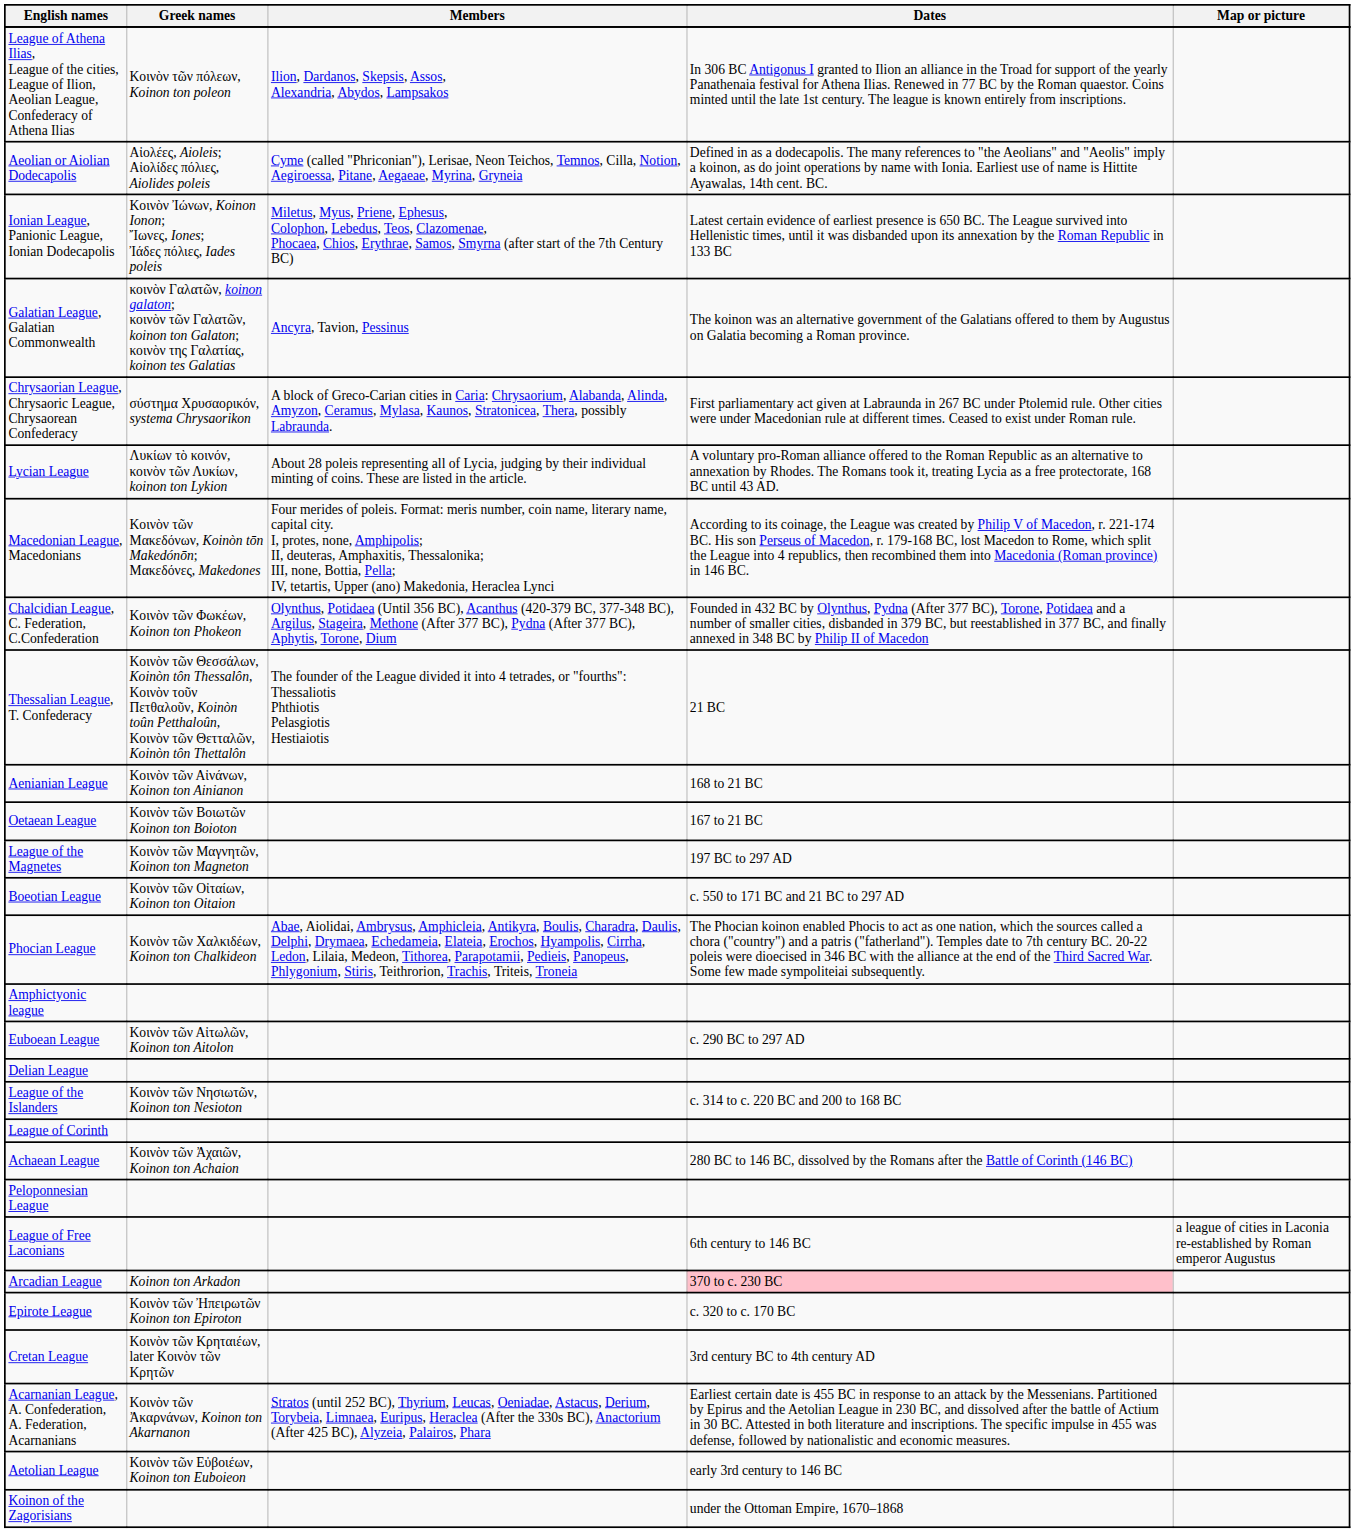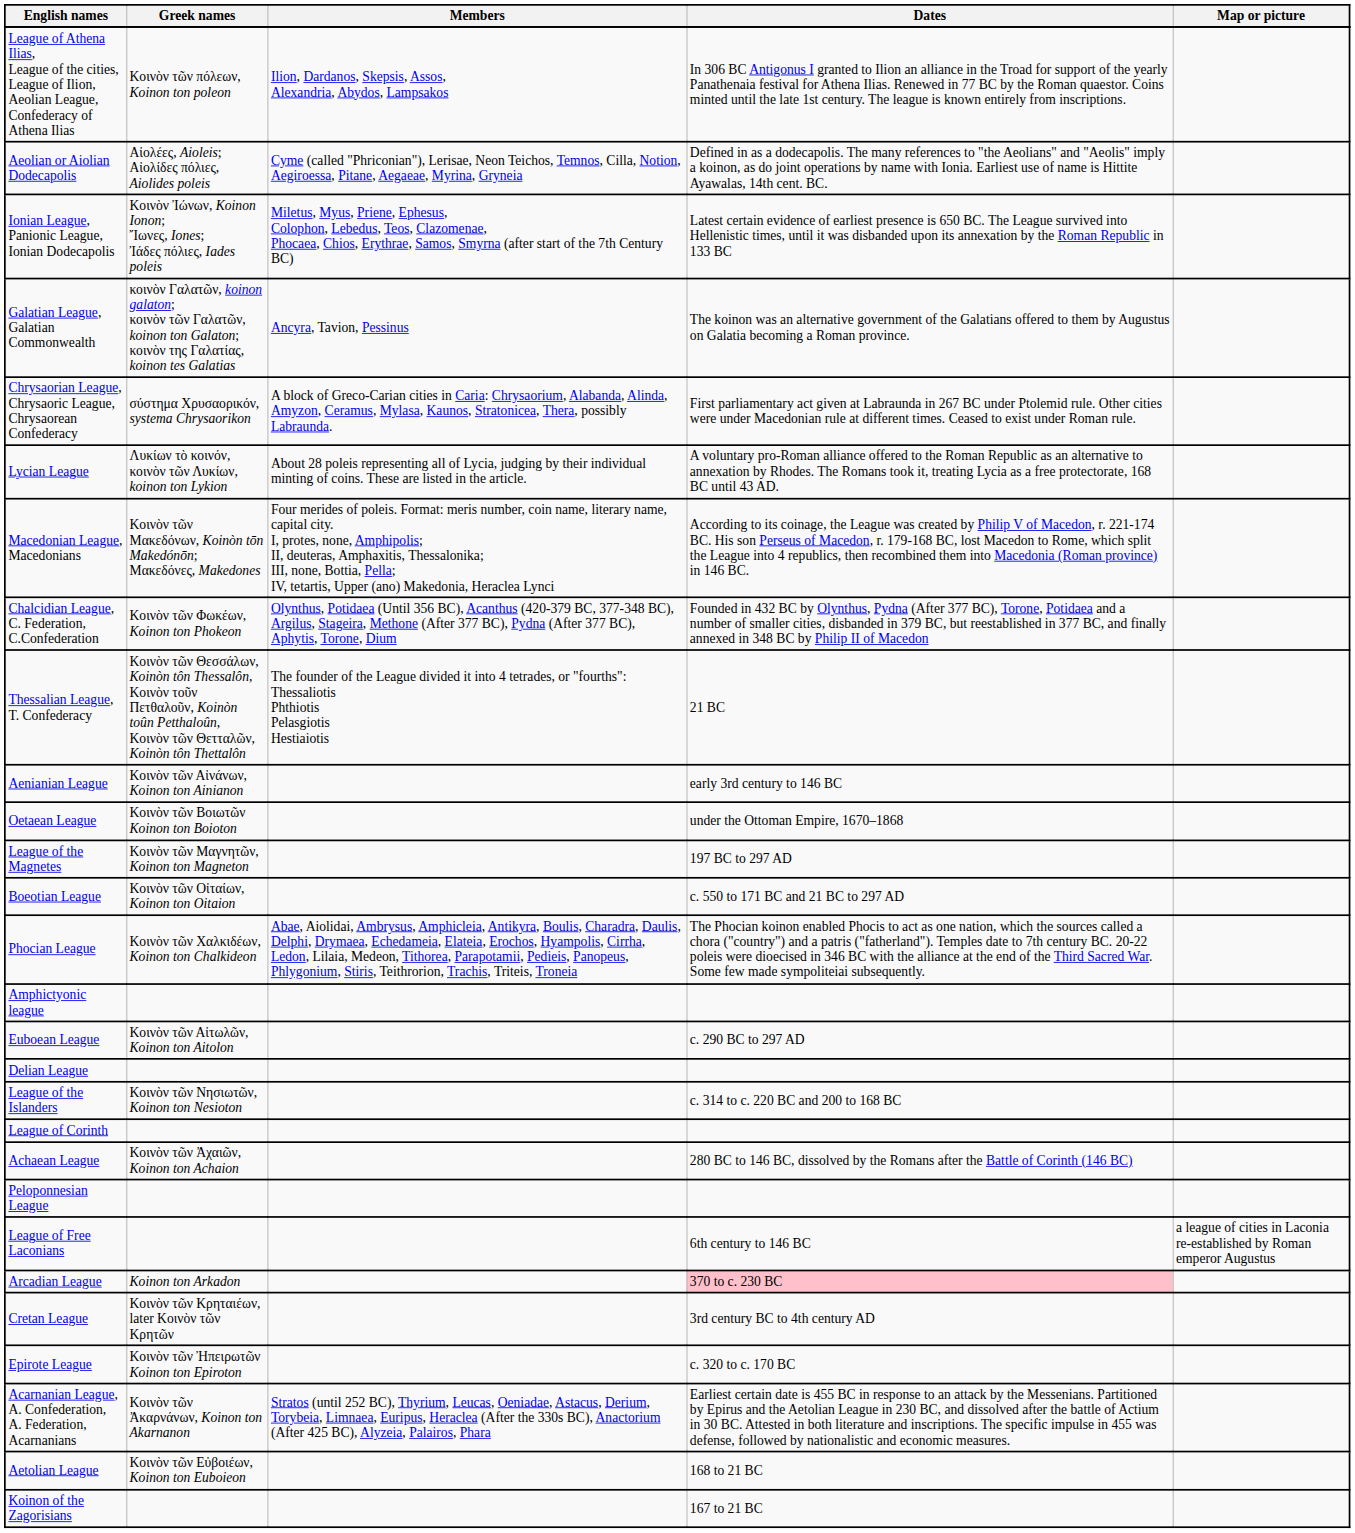 <table class="wikitable sortable" width="100%" style="border: 2px solid black;">
 <tr style="border: 2px solid black;">
 <th>English names</th>
 <th>Greek names</th>
 <th class="unsortable">Members</th>
 <th class="unsortable">Dates</th>
 <th class="unsortable" style="width: 200px;">Map or picture</th>
 </tr>
 <tr>
 </tr>
 <tr style="border: 2px solid black;">
 <td><a href='#'>League of Athena Ilias</a>, <br>League of the cities, <br>League of Ilion, <br>Aeolian League, <br>Confederacy of Athena Ilias</td>
 <td>Κοινὸν τῶν πόλεων, <em>Koinon ton poleon</em></td>
 <td><a href='#'>Ilion</a>, <a href='#'>Dardanos</a>, <a href='#'>Skepsis</a>, <a href='#'>Assos</a>, <br><a href='#'>Alexandria</a>, <a href='#'>Abydos</a>, <a href='#'>Lampsakos</a></td>
 <td>In 306 BC <a href='#'>Antigonus I</a> granted to Ilion an alliance in the Troad for support of the yearly Panathenaia festival for Athena Ilias. Renewed in 77 BC by the Roman quaestor. Coins minted until the late 1st century. The league is known entirely from inscriptions.</td>
 <td></td>
 </tr>
 <tr style="border: 2px solid black;">
 <td><a href='#'>Aeolian or Aiolian Dodecapolis</a></td>
 <td>Αἰολέες, <em>Aioleis</em>;<br>Αἰολίδες πόλιες, <em>Aiolides poleis</em></td>
 <td><a href='#'>Cyme</a> (called "Phriconian"), Lerisae, Neon Teichos, <a href='#'>Temnos</a>, Cilla, <a href='#'>Notion</a>, <a href='#'>Aegiroessa</a>, <a href='#'>Pitane</a>, <a href='#'>Aegaeae</a>, <a href='#'>Myrina</a>, <a href='#'>Gryneia</a></td>
 <td>Defined in  as a dodecapolis. The many references to "the Aeolians" and "Aeolis" imply a koinon, as do joint operations by name with Ionia. Earliest use of name is Hittite Ayawalas, 14th cent. BC.</td>
 <td></td>
 </tr>
 <tr style="border: 2px solid black;">
 <td><a href='#'>Ionian League</a>, <br>Panionic League, <br>Ionian Dodecapolis</td>
 <td>Κοινὸν Ἰώνων, <em>Koinon Ionon</em>;<br>Ἴωνες, <em>Iones</em>;<br>Ἰάδες πόλιες, <em>Iades poleis</em></td>
 <td><a href='#'>Miletus</a>, <a href='#'>Myus</a>, <a href='#'>Priene</a>, <a href='#'>Ephesus</a>, <br><a href='#'>Colophon</a>, <a href='#'>Lebedus</a>, <a href='#'>Teos</a>, <a href='#'>Clazomenae</a>, <br><a href='#'>Phocaea</a>, <a href='#'>Chios</a>, <a href='#'>Erythrae</a>, <a href='#'>Samos</a>, <a href='#'>Smyrna</a> (after start of the 7th Century BC)</td>
 <td>Latest certain evidence of earliest presence is 650 BC. The League survived into Hellenistic times, until it was disbanded upon its annexation by the <a href='#'>Roman Republic</a> in 133 BC</td>
 <td></td>
 </tr>
 <tr style="border: 2px solid black;">
 <td><a href='#'>Galatian League</a>, <br>Galatian Commonwealth</td>
 <td>κοινὸν Γαλατῶν, <em><a href='#'>koinon galaton</a></em>; <br>κοινὸν τῶν Γαλατῶν, <em>koinon ton Galaton</em>; <br>κοινὸν της Γαλατίας, <em>koinon tes Galatias</em></td>
 <td><a href='#'>Ancyra</a>, Tavion, <a href='#'>Pessinus</a></td>
 <td>The koinon was an alternative government of the Galatians offered to them by Augustus on Galatia becoming a Roman province.</td>
 <td></td>
 </tr>
 <tr style="border: 2px solid black;">
 <td><a href='#'>Chrysaorian League</a>, <br>Chrysaoric League, <br>Chrysaorean Confederacy</td>
 <td>σύστημα Χρυσαορικόν, <em>systema Chrysaorikon</em></td>
 <td>A block of Greco-Carian cities in <a href='#'>Caria</a>: <a href='#'>Chrysaorium</a>, <a href='#'>Alabanda</a>, <a href='#'>Alinda</a>, <a href='#'>Amyzon</a>, <a href='#'>Ceramus</a>, <a href='#'>Mylasa</a>, <a href='#'>Kaunos</a>, <a href='#'>Stratonicea</a>, <a href='#'>Thera</a>, possibly <a href='#'>Labraunda</a>.</td>
 <td>First parliamentary act given at Labraunda in 267 BC under Ptolemid rule. Other cities were under Macedonian rule at different times. Ceased to exist under Roman rule.</td>
 <td></td>
 </tr>
 <tr style="border: 2px solid black;">
 <td><a href='#'>Lycian League</a></td>
 <td>Λυκίων τὸ κοινόν, κοινὸν τῶν Λυκίων, <em>koinon ton Lykion</em></td>
 <td>About 28 poleis representing all of Lycia, judging by their individual minting of coins. These are listed in the article.</td>
 <td>A voluntary pro-Roman alliance offered to the Roman Republic as an alternative to annexation by Rhodes. The Romans took it, treating Lycia as a free protectorate, 168 BC until 43 AD.</td>
 <td></td>
 </tr>
 <tr style="border: 2px solid black;">
 <td><a href='#'>Macedonian League</a>,<br>Macedonians</td>
 <td>Κοινὸν τῶν Μακεδόνων, <em>Koinòn tōn Makedónōn</em>; <br>Μακεδόνες, <em>Makedones</em></td>
 <td>Four merides of poleis.  Format: meris number, coin name, literary name, capital city. <br>I, protes, none, <a href='#'>Amphipolis</a>; <br>II, deuteras, Amphaxitis, Thessalonika; <br>III, none, Bottia, <a href='#'>Pella</a>; <br>IV, tetartis, Upper (ano) Makedonia, Heraclea Lynci</td>
 <td>According to its coinage, the League was created by <a href='#'>Philip V of Macedon</a>, r. 221-174 BC. His son <a href='#'>Perseus of Macedon</a>, r. 179-168 BC, lost Macedon to Rome, which split the League into 4 republics, then recombined them into <a href='#'>Macedonia (Roman province)</a> in 146 BC.</td>
 <td></td>
 </tr>
 <tr style="border: 2px solid black;">
 <td><a href='#'>Chalcidian League</a>, <br>C. Federation, <br>C.Confederation</td>
 <td>Κοινὸν τῶν Φωκέων, <em>Koinon ton Phokeon</em></td>
 <td><a href='#'>Olynthus</a>, <a href='#'>Potidaea</a> (Until 356 BC), <a href='#'>Acanthus</a> (420-379 BC, 377-348 BC), <a href='#'>Argilus</a>, <a href='#'>Stageira</a>, <a href='#'>Methone</a> (After 377 BC), <a href='#'>Pydna</a> (After 377 BC), <a href='#'>Aphytis</a>, <a href='#'>Torone</a>, <a href='#'>Dium</a></td>
 <td>Founded in 432 BC by <a href='#'>Olynthus</a>, <a href='#'>Pydna</a> (After 377 BC), <a href='#'>Torone</a>, <a href='#'>Potidaea</a> and a number of smaller cities, disbanded in 379 BC, but reestablished in 377 BC, and finally annexed in 348 BC by <a href='#'>Philip II of Macedon</a></td>
 <td></td>
 </tr>
 <tr style="border: 2px solid black;">
 <td><a href='#'>Thessalian League</a>, T. Confederacy</td>
 <td>Κοινὸν τῶν Θεσσάλων, <em>Koinòn tôn Thessalôn</em>, <br>Κοινὸν τοῦν Πετθαλοῦν, <em>Koinòn toûn Petthaloûn</em>, <br>Κοινὸν τῶν Θετταλῶν, <em>Koinòn tôn Thettalôn</em></td>
 <td>The founder of the League divided it into 4 tetrades, or "fourths":<br>Thessaliotis<br>Phthiotis<br>Pelasgiotis<br>Hestiaiotis</td>
 <td>21 BC</td>
 <td></td>
 </tr>
 <tr style="border: 2px solid black;">
 <td><a href='#'>Aenianian League</a></td>
 <td>Κοινὸν τῶν Αἰνάνων, <em>Koinon ton Ainianon</em></td>
 <td></td>
-<td>168 to 21 BC</td>
+<td>early 3rd century to 146 BC</td>
 <td></td>
 </tr>
 <tr style="border: 2px solid black;">
 <td><a href='#'>Oetaean League</a></td>
 <td>Κοινὸν τῶν Βοιωτῶν <em>Koinon ton Boioton</em></td>
 <td></td>
-<td>167 to 21 BC</td>
+<td>under the Ottoman Empire, 1670–1868</td>
 <td></td>
 </tr>
 <tr style="border: 2px solid black;">
 <td><a href='#'>League of the Magnetes</a></td>
 <td>Κοινὸν τῶν Μαγνητῶν, <em>Koinon ton Magneton</em></td>
 <td></td>
 <td>197 BC to 297 AD</td>
 <td></td>
 </tr>
 <tr style="border: 2px solid black;">
 <td><a href='#'>Boeotian League</a></td>
 <td>Κοινὸν τῶν Οἰταίων, <em>Koinon ton Oitaion</em></td>
 <td></td>
 <td>c. 550 to 171 BC and 21 BC to 297 AD</td>
 <td></td>
 </tr>
 <tr style="border: 2px solid black;">
 <td><a href='#'>Phocian League</a></td>
 <td>Κοινὸν τῶν Χαλκιδέων, <em>Koinon ton Chalkideon</em></td>
 <td><a href='#'>Abae</a>, Aiolidai, <a href='#'>Ambrysus</a>, <a href='#'>Amphicleia</a>, <a href='#'>Antikyra</a>, <a href='#'>Boulis</a>, <a href='#'>Charadra</a>, <a href='#'>Daulis</a>, <a href='#'>Delphi</a>, <a href='#'>Drymaea</a>, <a href='#'>Echedameia</a>, <a href='#'>Elateia</a>, <a href='#'>Erochos</a>, <a href='#'>Hyampolis</a>, <a href='#'>Cirrha</a>, <a href='#'>Ledon</a>, Lilaia, Medeon, <a href='#'>Tithorea</a>, <a href='#'>Parapotamii</a>, <a href='#'>Pedieis</a>, <a href='#'>Panopeus</a>, <a href='#'>Phlygonium</a>, <a href='#'>Stiris</a>, Teithrorion, <a href='#'>Trachis</a>, Triteis, <a href='#'>Troneia</a></td>
 <td>The Phocian koinon enabled Phocis to act as one nation, which the sources called a chora ("country") and a patris ("fatherland"). Temples date to 7th century BC. 20-22 poleis were dioecised in 346 BC with the alliance at the end of the <a href='#'>Third Sacred War</a>. Some few made sympoliteiai subsequently.</td>
 <td></td>
 </tr>
 <tr style="border: 2px solid black;">
 <td><a href='#'>Amphictyonic league</a></td>
 <td></td>
 <td></td>
 <td></td>
 <td></td>
 </tr>
 <tr style="border: 2px solid black;">
 <td><a href='#'>Euboean League</a></td>
 <td>Κοινὸν τῶν Αἰτωλῶν, <em>Koinon ton Aitolon</em></td>
 <td></td>
 <td>c. 290 BC to 297 AD</td>
 <td></td>
 </tr>
 <tr style="border: 2px solid black;">
 <td><a href='#'>Delian League</a></td>
 <td></td>
 <td></td>
 <td></td>
 <td></td>
 </tr>
 <tr style="border: 2px solid black;">
 <td><a href='#'>League of the Islanders</a></td>
 <td>Κοινὸν τῶν Νησιωτῶν, <em>Koinon ton Nesioton</em></td>
 <td></td>
 <td>c. 314 to c. 220 BC and 200 to 168 BC</td>
 <td></td>
 </tr>
 <tr style="border: 2px solid black;">
 <td><a href='#'>League of Corinth</a></td>
 <td></td>
 <td></td>
 <td></td>
 <td></td>
 </tr>
 <tr style="border: 2px solid black;">
 <td><a href='#'>Achaean League</a></td>
 <td>Κοινὸν τῶν Ἀχαιῶν, <em>Koinon ton Achaion</em></td>
 <td></td>
 <td>280 BC to 146 BC, dissolved by the Romans after the <a href='#'>Battle of Corinth (146 BC)</a></td>
 <td></td>
 </tr>
 <tr style="border: 2px solid black;">
 <td><a href='#'>Peloponnesian League</a></td>
 <td></td>
 <td></td>
 <td></td>
 <td></td>
 </tr>
 <tr style="border: 2px solid black;">
 <td><a href='#'>League of Free Laconians</a></td>
 <td></td>
 <td></td>
 <td>6th century to 146 BC</td>
 <td>a league of cities in Laconia re-established by Roman emperor Augustus</td>
 </tr>
 <tr style="border: 2px solid black;">
 <td><a href='#'>Arcadian League</a></td>
 <td><em>Koinon ton Arkadon</em></td>
 <td></td>
 <td style="background: pink;">370 to c. 230 BC</td>
 <td></td>
 </tr>
 <tr style="border: 2px solid black;">
+<td><a href='#'>Cretan League</a></td>
+<td>Κοινὸν τῶν Κρηταιέων, later Κοινὸν τῶν Κρητῶν</td>
+<td></td>
+<td>3rd century BC to 4th century AD</td>
+<td></td>
+</tr>
+<tr style="border: 2px solid black;">
 <td><a href='#'>Epirote League</a></td>
 <td>Κοινὸν τῶν Ἠπειρωτῶν <em>Koinon ton Epiroton</em></td>
 <td></td>
 <td>c. 320 to c. 170 BC</td>
-<td></td>
-</tr>
-<tr style="border: 2px solid black;">
-<td><a href='#'>Cretan League</a></td>
-<td>Κοινὸν τῶν Κρηταιέων, later Κοινὸν τῶν Κρητῶν</td>
-<td></td>
-<td>3rd century BC to 4th century AD</td>
 <td></td>
 </tr>
 <tr style="border: 2px solid black;">
 <td><a href='#'>Acarnanian League</a>, <br>A. Confederation, <br>A. Federation, <br>Acarnanians</td>
 <td>Κοινὸν τῶν Ἀκαρνάνων, <em>Koinon ton Akarnanon</em></td>
 <td><a href='#'>Stratos</a> (until 252 BC), <a href='#'>Thyrium</a>, <a href='#'>Leucas</a>, <a href='#'>Oeniadae</a>, <a href='#'>Astacus</a>, <a href='#'>Derium</a>, <a href='#'>Torybeia</a>, <a href='#'>Limnaea</a>, <a href='#'>Euripus</a>, <a href='#'>Heraclea</a> (After the 330s BC), <a href='#'>Anactorium</a> (After 425 BC), <a href='#'>Alyzeia</a>, <a href='#'>Palairos</a>, <a href='#'>Phara</a></td>
 <td>Earliest certain date is 455 BC in response to an attack by the Messenians. Partitioned by Epirus and the Aetolian League in 230 BC, and dissolved after the battle of Actium in 30 BC. Attested in both literature and inscriptions. The specific impulse in 455 was defense, followed by nationalistic and economic measures.</td>
 <td></td>
 </tr>
 <tr style="border: 2px solid black;">
 <td><a href='#'>Aetolian League</a></td>
 <td>Κοινὸν τῶν Εὐβοιέων, <em>Koinon ton Euboieon</em></td>
 <td></td>
-<td>early 3rd century to 146 BC</td>
+<td>168 to 21 BC</td>
 <td></td>
 </tr>
 <tr style="border: 2px solid black;">
 <td><a href='#'>Koinon of the Zagorisians</a></td>
 <td></td>
 <td></td>
-<td>under the Ottoman Empire, 1670–1868</td>
+<td>167 to 21 BC</td>
 <td></td>
 </tr>
 </table>
